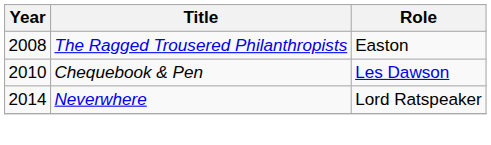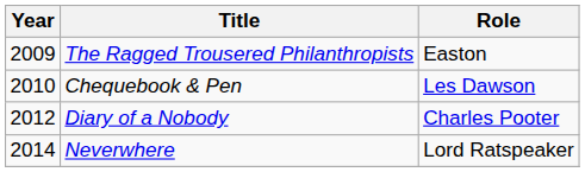 <table class="wikitable sortable">
 <tr>
 <th>Year</th>
 <th>Title</th>
 <th>Role</th>
 </tr>
 <tr>
-<td>2008</td>
+<td>2009</td>
 <td><em><a href='#'>The Ragged Trousered Philanthropists</a></em></td>
 <td>Easton</td>
 </tr>
 <tr>
 <td>2010</td>
 <td><em>Chequebook & Pen</em></td>
 <td><a href='#'>Les Dawson</a></td>
 </tr>
 <tr>
+<td>2012</td>
+<td><em><a href='#'>Diary of a Nobody</a></em></td>
+<td><a href='#'>Charles Pooter</a></td>
+</tr>
+<tr>
 <td>2014</td>
 <td><em><a href='#'>Neverwhere</a></em></td>
 <td>Lord Ratspeaker</td>
 </tr>
 <tr>
 </tr>
 </table>
